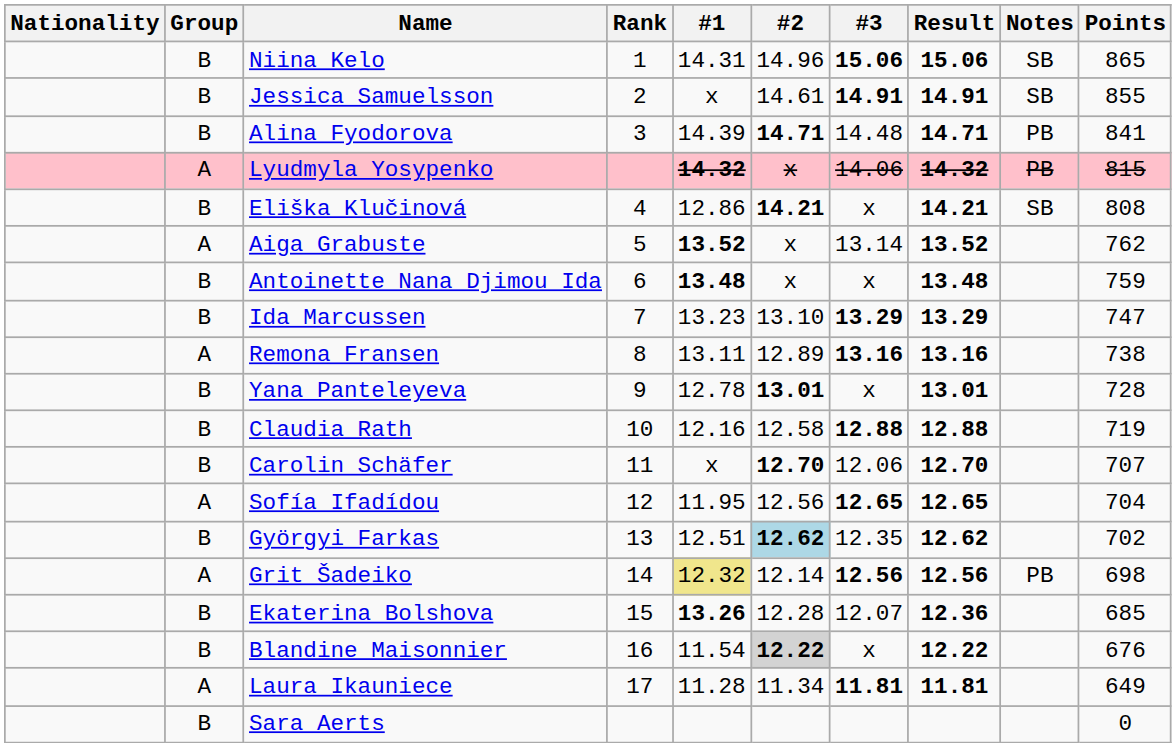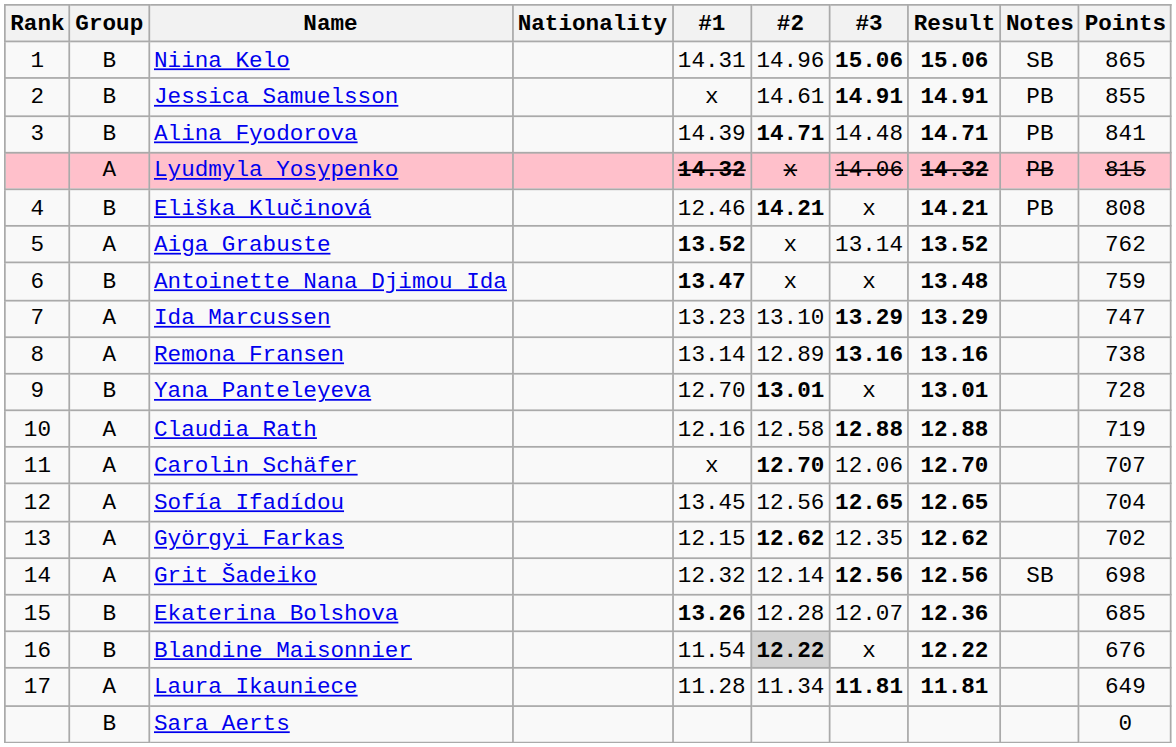 <table class="wikitable sortable" style="text-align:center">
 <tr>
-<th>Nationality</th>
+<th>Rank</th>
 <th>Group</th>
 <th>Name</th>
-<th>Rank</th>
+<th>Nationality</th>
 <th>#1</th>
 <th>#2</th>
 <th>#3</th>
 <th>Result</th>
 <th>Notes</th>
 <th>Points</th>
 </tr>
 <tr>
-<td align=left></td>
+<td>1</td>
 <td>B</td>
 <td align="left"><a href='#'>Niina Kelo</a></td>
-<td>1</td>
+<td align=left></td>
 <td>14.31</td>
 <td>14.96</td>
 <td><strong>15.06</strong></td>
 <td><strong>15.06</strong></td>
 <td>SB</td>
 <td>865</td>
 </tr>
 <tr>
-<td align=left></td>
+<td>2</td>
 <td>B</td>
 <td align="left"><a href='#'>Jessica Samuelsson</a></td>
-<td>2</td>
+<td align=left></td>
 <td>x</td>
 <td>14.61</td>
 <td><strong>14.91</strong></td>
 <td><strong>14.91</strong></td>
-<td>SB</td>
+<td>PB</td>
 <td>855</td>
 </tr>
 <tr>
-<td align=left></td>
+<td>3</td>
 <td>B</td>
 <td align="left"><a href='#'>Alina Fyodorova</a></td>
-<td>3</td>
+<td align=left></td>
 <td>14.39</td>
 <td><strong>14.71</strong></td>
 <td>14.48</td>
 <td><strong>14.71</strong></td>
 <td>PB</td>
 <td>841</td>
 </tr>
 <tr bgcolor=pink>
-<td align=left></td>
+<td></td>
 <td>A</td>
 <td align="left"><a href='#'>Lyudmyla Yosypenko</a></td>
-<td></td>
+<td align=left></td>
 <td><s><strong>14.32</strong> </s></td>
 <td><s>x </s></td>
 <td><s>14.06 </s></td>
 <td><s><strong>14.32</strong></s></td>
 <td><s>PB </s></td>
 <td><s>815</s></td>
 </tr>
 <tr>
-<td align=left></td>
+<td>4</td>
 <td>B</td>
 <td align="left"><a href='#'>Eliška Klučinová</a></td>
-<td>4</td>
-<td>12.86</td>
+<td align=left></td>
+<td>12.46</td>
 <td><strong>14.21</strong></td>
 <td>x</td>
 <td><strong>14.21</strong></td>
-<td>SB</td>
+<td>PB</td>
 <td>808</td>
 </tr>
 <tr>
-<td align=left></td>
+<td>5</td>
 <td>A</td>
 <td align="left"><a href='#'>Aiga Grabuste</a></td>
-<td>5</td>
+<td align=left></td>
 <td><strong>13.52</strong></td>
 <td>x</td>
 <td>13.14</td>
 <td><strong>13.52</strong></td>
 <td></td>
 <td>762</td>
 </tr>
 <tr>
-<td align=left></td>
+<td>6</td>
 <td>B</td>
 <td align="left"><a href='#'>Antoinette Nana Djimou Ida</a></td>
-<td>6</td>
-<td><strong>13.48</strong></td>
+<td align=left></td>
+<td><strong>13.47</strong></td>
 <td>x</td>
 <td>x</td>
 <td><strong>13.48</strong></td>
 <td></td>
 <td>759</td>
 </tr>
 <tr>
+<td>7</td>
+<td>A</td>
+<td align="left"><a href='#'>Ida Marcussen</a></td>
 <td align=left></td>
-<td>B</td>
-<td align="left"><a href='#'>Ida Marcussen</a></td>
-<td>7</td>
 <td>13.23</td>
 <td>13.10</td>
 <td><strong>13.29</strong></td>
 <td><strong>13.29</strong></td>
 <td></td>
 <td>747</td>
 </tr>
 <tr>
-<td align=left></td>
+<td>8</td>
 <td>A</td>
 <td align="left"><a href='#'>Remona Fransen</a></td>
-<td>8</td>
-<td>13.11</td>
+<td align=left></td>
+<td>13.14</td>
 <td>12.89</td>
 <td><strong>13.16</strong></td>
 <td><strong>13.16</strong></td>
 <td></td>
 <td>738</td>
 </tr>
 <tr>
-<td align=left></td>
+<td>9</td>
 <td>B</td>
 <td align="left"><a href='#'>Yana Panteleyeva</a></td>
-<td>9</td>
-<td>12.78</td>
+<td align=left></td>
+<td>12.70</td>
 <td><strong>13.01</strong></td>
 <td>x</td>
 <td><strong>13.01</strong></td>
 <td></td>
 <td>728</td>
 </tr>
 <tr>
+<td>10</td>
+<td>A</td>
+<td align="left"><a href='#'>Claudia Rath</a></td>
 <td align=left></td>
-<td>B</td>
-<td align="left"><a href='#'>Claudia Rath</a></td>
-<td>10</td>
 <td>12.16</td>
 <td>12.58</td>
 <td><strong>12.88</strong></td>
 <td><strong>12.88</strong></td>
 <td></td>
 <td>719</td>
 </tr>
 <tr>
+<td>11</td>
+<td>A</td>
+<td align="left"><a href='#'>Carolin Schäfer</a></td>
 <td align=left></td>
-<td>B</td>
-<td align="left"><a href='#'>Carolin Schäfer</a></td>
-<td>11</td>
 <td>x</td>
 <td><strong>12.70</strong></td>
 <td>12.06</td>
 <td><strong>12.70</strong></td>
 <td></td>
 <td>707</td>
 </tr>
 <tr>
-<td align=left></td>
+<td>12</td>
 <td>A</td>
 <td align="left"><a href='#'>Sofía Ifadídou</a></td>
-<td>12</td>
-<td>11.95</td>
+<td align=left></td>
+<td>13.45</td>
 <td>12.56</td>
 <td><strong>12.65</strong></td>
 <td><strong>12.65</strong></td>
 <td></td>
 <td>704</td>
 </tr>
 <tr>
+<td>13</td>
+<td>A</td>
+<td align="left"><a href='#'>Györgyi Farkas</a></td>
 <td align=left></td>
-<td>B</td>
-<td align="left"><a href='#'>Györgyi Farkas</a></td>
-<td>13</td>
-<td>12.51</td>
-<td style="background: lightblue;"><strong>12.62</strong></td>
+<td>12.15</td>
+<td><strong>12.62</strong></td>
 <td>12.35</td>
 <td><strong>12.62</strong></td>
 <td></td>
 <td>702</td>
 </tr>
 <tr>
-<td align=left></td>
+<td>14</td>
 <td>A</td>
 <td align="left"><a href='#'>Grit Šadeiko</a></td>
-<td>14</td>
-<td style="background: khaki;">12.32</td>
+<td align=left></td>
+<td>12.32</td>
 <td>12.14</td>
 <td><strong>12.56</strong></td>
 <td><strong>12.56</strong></td>
-<td>PB</td>
+<td>SB</td>
 <td>698</td>
 </tr>
 <tr>
-<td align=left></td>
+<td>15</td>
 <td>B</td>
 <td align="left"><a href='#'>Ekaterina Bolshova</a></td>
-<td>15</td>
+<td align=left></td>
 <td><strong>13.26</strong></td>
 <td>12.28</td>
 <td>12.07</td>
 <td><strong>12.36</strong></td>
 <td></td>
 <td>685</td>
 </tr>
 <tr>
-<td align=left></td>
+<td>16</td>
 <td>B</td>
 <td align="left"><a href='#'>Blandine Maisonnier</a></td>
-<td>16</td>
+<td align=left></td>
 <td>11.54</td>
 <td style="background: lightgrey;"><strong>12.22</strong></td>
 <td>x</td>
 <td><strong>12.22</strong></td>
 <td></td>
 <td>676</td>
 </tr>
 <tr>
-<td align=left></td>
+<td>17</td>
 <td>A</td>
 <td align="left"><a href='#'>Laura Ikauniece</a></td>
-<td>17</td>
+<td align=left></td>
 <td>11.28</td>
 <td>11.34</td>
 <td><strong>11.81</strong></td>
 <td><strong>11.81</strong></td>
 <td></td>
 <td>649</td>
 </tr>
 <tr>
-<td align=left></td>
+<td></td>
 <td>B</td>
 <td align="left"><a href='#'>Sara Aerts</a></td>
-<td></td>
+<td align=left></td>
 <td></td>
 <td></td>
 <td></td>
 <td></td>
 <td></td>
 <td>0</td>
 </tr>
 </table>
